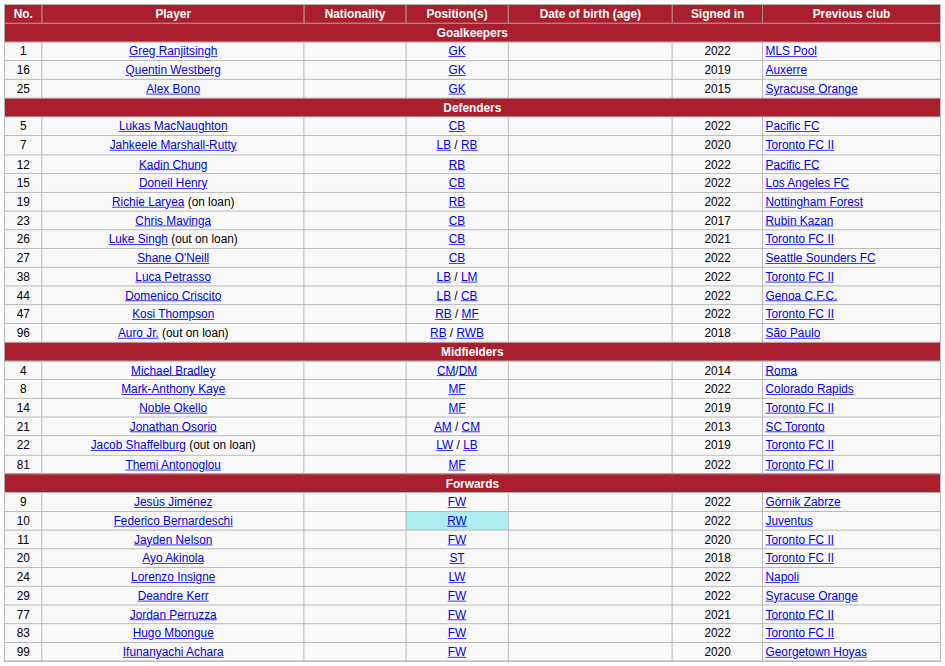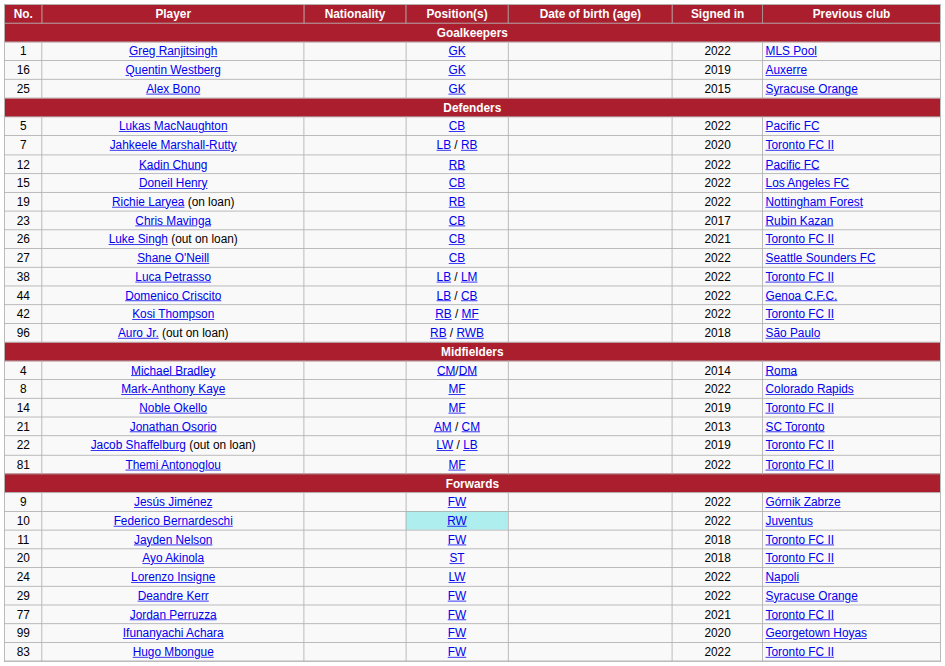 <table class="wikitable sortable" style="text-align:center; font-size:95%; width:95%;">
 <tr>
 <th style="background:#AB1E2D; color:white; text-align:center;">No.</th>
 <th style="background:#AB1E2D; color:white; text-align:center;">Player</th>
 <th style="background:#AB1E2D; color:white; text-align:center;">Nationality</th>
 <th style="background:#AB1E2D; color:white; text-align:center;">Position(s)</th>
 <th style="background:#AB1E2D; color:white; text-align:center;">Date of birth (age)</th>
 <th style="background:#AB1E2D; color:white; text-align:center;">Signed in</th>
 <th style="background:#AB1E2D; color:white; text-align:center;">Previous club</th>
 </tr>
 <tr>
 <th colspan="7" style="background:#AB1E2D; color:white; text-align:center;">Goalkeepers</th>
 </tr>
 <tr>
 <td>1</td>
 <td><a href='#'>Greg Ranjitsingh</a></td>
 <td></td>
 <td><a href='#'>GK</a></td>
 <td></td>
 <td>2022</td>
 <td align="left"> <a href='#'>MLS Pool</a></td>
 </tr>
 <tr>
 <td>16</td>
 <td><a href='#'>Quentin Westberg</a></td>
 <td></td>
 <td><a href='#'>GK</a></td>
 <td></td>
 <td>2019</td>
 <td align="left"> <a href='#'>Auxerre</a></td>
 </tr>
 <tr>
 <td>25</td>
 <td><a href='#'>Alex Bono</a></td>
 <td></td>
 <td><a href='#'>GK</a></td>
 <td></td>
 <td>2015</td>
 <td align="left"> <a href='#'>Syracuse Orange</a></td>
 </tr>
 <tr>
 <th colspan="7" style="background:#AB1E2D; color:white; text-align:center;">Defenders</th>
 </tr>
 <tr>
 <td>5</td>
 <td><a href='#'>Lukas MacNaughton</a></td>
 <td></td>
 <td><a href='#'>CB</a></td>
 <td></td>
 <td>2022</td>
 <td align="left"> <a href='#'>Pacific FC</a></td>
 </tr>
 <tr>
 <td>7</td>
 <td><a href='#'>Jahkeele Marshall-Rutty</a></td>
 <td></td>
 <td><a href='#'>LB</a> / <a href='#'>RB</a></td>
 <td></td>
 <td>2020</td>
 <td align="left"> <a href='#'>Toronto FC II</a></td>
 </tr>
 <tr>
 <td>12</td>
 <td><a href='#'>Kadin Chung</a></td>
 <td></td>
 <td><a href='#'>RB</a></td>
 <td></td>
 <td>2022</td>
 <td align="left"> <a href='#'>Pacific FC</a></td>
 </tr>
 <tr>
 <td>15</td>
 <td><a href='#'>Doneil Henry</a></td>
 <td></td>
 <td><a href='#'>CB</a></td>
 <td></td>
 <td>2022</td>
 <td align="left"> <a href='#'>Los Angeles FC</a></td>
 </tr>
 <tr>
 <td>19</td>
 <td><a href='#'>Richie Laryea</a> (on loan)</td>
 <td></td>
 <td><a href='#'>RB</a></td>
 <td></td>
 <td>2022</td>
 <td align="left"> <a href='#'>Nottingham Forest</a></td>
 </tr>
 <tr>
 <td>23</td>
 <td><a href='#'>Chris Mavinga</a></td>
 <td></td>
 <td><a href='#'>CB</a></td>
 <td></td>
 <td>2017</td>
 <td align="left"> <a href='#'>Rubin Kazan</a></td>
 </tr>
 <tr>
 <td>26</td>
 <td><a href='#'>Luke Singh</a> (out on loan)</td>
 <td></td>
 <td><a href='#'>CB</a></td>
 <td></td>
 <td>2021</td>
 <td align="left"> <a href='#'>Toronto FC II</a></td>
 </tr>
 <tr>
 <td>27</td>
 <td><a href='#'>Shane O'Neill</a></td>
 <td></td>
 <td><a href='#'>CB</a></td>
 <td></td>
 <td>2022</td>
 <td align="left"> <a href='#'>Seattle Sounders FC</a></td>
 </tr>
 <tr>
 <td>38</td>
 <td><a href='#'>Luca Petrasso</a></td>
 <td></td>
 <td><a href='#'>LB</a> / <a href='#'>LM</a></td>
 <td></td>
 <td>2022</td>
 <td align="left"> <a href='#'>Toronto FC II</a></td>
 </tr>
 <tr>
 <td>44</td>
 <td><a href='#'>Domenico Criscito</a></td>
 <td></td>
 <td><a href='#'>LB</a> / <a href='#'>CB</a></td>
 <td></td>
 <td>2022</td>
 <td align="left"> <a href='#'>Genoa C.F.C.</a></td>
 </tr>
 <tr>
-<td>47</td>
+<td>42</td>
 <td><a href='#'>Kosi Thompson</a></td>
 <td></td>
 <td><a href='#'>RB</a> / <a href='#'>MF</a></td>
 <td></td>
 <td>2022</td>
 <td align="left"> <a href='#'>Toronto FC II</a></td>
 </tr>
 <tr>
 <td>96</td>
 <td><a href='#'>Auro Jr.</a> (out on loan)</td>
 <td></td>
 <td><a href='#'>RB</a> / <a href='#'>RWB</a></td>
 <td></td>
 <td>2018</td>
 <td align="left"> <a href='#'>São Paulo</a></td>
 </tr>
 <tr>
 <th colspan="7" style="background:#AB1E2D; color:white; text-align:center;">Midfielders</th>
 </tr>
 <tr>
 <td>4</td>
 <td><a href='#'>Michael Bradley</a></td>
 <td></td>
 <td><a href='#'>CM</a>/<a href='#'>DM</a></td>
 <td></td>
 <td>2014</td>
 <td align="left"> <a href='#'>Roma</a></td>
 </tr>
 <tr>
 <td>8</td>
 <td><a href='#'>Mark-Anthony Kaye</a></td>
 <td></td>
 <td><a href='#'>MF</a></td>
 <td></td>
 <td>2022</td>
 <td align="left"> <a href='#'>Colorado Rapids</a></td>
 </tr>
 <tr>
 <td>14</td>
 <td><a href='#'>Noble Okello</a></td>
 <td></td>
 <td><a href='#'>MF</a></td>
 <td></td>
 <td>2019</td>
 <td align="left"> <a href='#'>Toronto FC II</a></td>
 </tr>
 <tr>
 <td>21</td>
 <td><a href='#'>Jonathan Osorio</a></td>
 <td></td>
 <td><a href='#'>AM</a> / <a href='#'>CM</a></td>
 <td></td>
 <td>2013</td>
 <td align="left"> <a href='#'>SC Toronto</a></td>
 </tr>
 <tr>
 <td>22</td>
 <td><a href='#'>Jacob Shaffelburg</a> (out on loan)</td>
 <td></td>
 <td><a href='#'>LW</a> / <a href='#'>LB</a></td>
 <td></td>
 <td>2019</td>
 <td align="left"> <a href='#'>Toronto FC II</a></td>
 </tr>
 <tr>
 <td>81</td>
 <td><a href='#'>Themi Antonoglou</a></td>
 <td></td>
 <td><a href='#'>MF</a></td>
 <td></td>
 <td>2022</td>
 <td align="left"> <a href='#'>Toronto FC II</a></td>
 </tr>
 <tr>
 <th colspan="7" style="background:#AB1E2D; color:white; text-align:center;">Forwards</th>
 </tr>
 <tr>
 <td>9</td>
 <td><a href='#'>Jesús Jiménez</a></td>
 <td></td>
 <td><a href='#'>FW</a></td>
 <td></td>
 <td>2022</td>
 <td align="left"> <a href='#'>Górnik Zabrze</a></td>
 </tr>
 <tr>
 <td>10</td>
 <td><a href='#'>Federico Bernardeschi</a></td>
 <td></td>
 <td style="background: paleturquoise;"><a href='#'>RW</a></td>
 <td></td>
 <td>2022</td>
 <td align="left"> <a href='#'>Juventus</a></td>
 </tr>
 <tr>
 <td>11</td>
 <td><a href='#'>Jayden Nelson</a></td>
 <td></td>
 <td><a href='#'>FW</a></td>
 <td></td>
-<td>2020</td>
+<td>2018</td>
 <td align="left"> <a href='#'>Toronto FC II</a></td>
 </tr>
 <tr>
 <td>20</td>
 <td><a href='#'>Ayo Akinola</a></td>
 <td></td>
 <td><a href='#'>ST</a></td>
 <td></td>
 <td>2018</td>
 <td align="left"> <a href='#'>Toronto FC II</a></td>
 </tr>
 <tr>
 <td>24</td>
 <td><a href='#'>Lorenzo Insigne</a></td>
 <td></td>
 <td><a href='#'>LW</a></td>
 <td></td>
 <td>2022</td>
 <td align="left"> <a href='#'>Napoli</a></td>
 </tr>
 <tr>
 <td>29</td>
 <td><a href='#'>Deandre Kerr</a></td>
 <td></td>
 <td><a href='#'>FW</a></td>
 <td></td>
 <td>2022</td>
 <td align="left"> <a href='#'>Syracuse Orange</a></td>
 </tr>
 <tr>
 <td>77</td>
 <td><a href='#'>Jordan Perruzza</a></td>
 <td></td>
 <td><a href='#'>FW</a></td>
 <td></td>
 <td>2021</td>
 <td align="left"> <a href='#'>Toronto FC II</a></td>
 </tr>
 <tr>
+<td>99</td>
+<td><a href='#'>Ifunanyachi Achara</a></td>
+<td></td>
+<td><a href='#'>FW</a></td>
+<td></td>
+<td>2020</td>
+<td align="left"> <a href='#'>Georgetown Hoyas</a></td>
+</tr>
+<tr>
 <td>83</td>
 <td><a href='#'>Hugo Mbongue</a></td>
 <td></td>
 <td><a href='#'>FW</a></td>
 <td></td>
 <td>2022</td>
 <td align="left"> <a href='#'>Toronto FC II</a></td>
 </tr>
 <tr>
-<td>99</td>
-<td><a href='#'>Ifunanyachi Achara</a></td>
-<td></td>
-<td><a href='#'>FW</a></td>
-<td></td>
-<td>2020</td>
-<td align="left"> <a href='#'>Georgetown Hoyas</a></td>
-</tr>
-<tr>
 </tr>
 </table>
